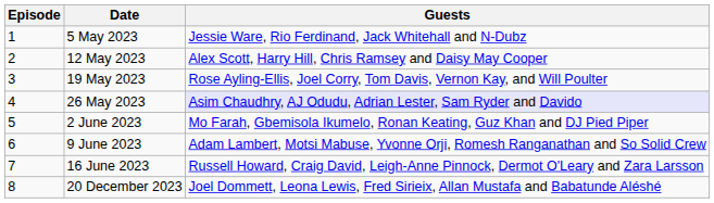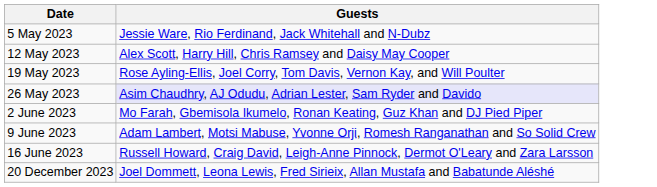 <table class="wikitable">
 <tr>
-<th>Episode</th>
 <th>Date</th>
 <th>Guests</th>
 </tr>
 <tr>
-<td>1</td>
 <td>5 May 2023</td>
 <td><a href='#'>Jessie Ware</a>, <a href='#'>Rio Ferdinand</a>, <a href='#'>Jack Whitehall</a> and <a href='#'>N-Dubz</a></td>
 </tr>
 <tr>
-<td>2</td>
 <td>12 May 2023</td>
 <td><a href='#'>Alex Scott</a>, <a href='#'>Harry Hill</a>, <a href='#'>Chris Ramsey</a> and <a href='#'>Daisy May Cooper</a></td>
 </tr>
 <tr>
-<td>3</td>
 <td>19 May 2023</td>
 <td><a href='#'>Rose Ayling-Ellis</a>, <a href='#'>Joel Corry</a>, <a href='#'>Tom Davis</a>, <a href='#'>Vernon Kay</a>, and <a href='#'>Will Poulter</a></td>
 </tr>
 <tr>
-<td>4</td>
 <td>26 May 2023</td>
 <td style="background: lavender;"><a href='#'>Asim Chaudhry</a>, <a href='#'>AJ Odudu</a>, <a href='#'>Adrian Lester</a>, <a href='#'>Sam Ryder</a> and <a href='#'>Davido</a></td>
 </tr>
 <tr>
-<td>5</td>
 <td>2 June 2023</td>
 <td><a href='#'>Mo Farah</a>, <a href='#'>Gbemisola Ikumelo</a>, <a href='#'>Ronan Keating</a>, <a href='#'>Guz Khan</a> and <a href='#'>DJ Pied Piper</a></td>
 </tr>
 <tr>
-<td>6</td>
 <td>9 June 2023</td>
 <td><a href='#'>Adam Lambert</a>, <a href='#'>Motsi Mabuse</a>, <a href='#'>Yvonne Orji</a>, <a href='#'>Romesh Ranganathan</a> and <a href='#'>So Solid Crew</a></td>
 </tr>
 <tr>
-<td>7</td>
 <td>16 June 2023</td>
 <td><a href='#'>Russell Howard</a>, <a href='#'>Craig David</a>, <a href='#'>Leigh-Anne Pinnock</a>, <a href='#'>Dermot O'Leary</a> and <a href='#'>Zara Larsson</a></td>
 </tr>
 <tr>
-<td>8</td>
 <td>20 December 2023</td>
 <td><a href='#'>Joel Dommett</a>, <a href='#'>Leona Lewis</a>, <a href='#'>Fred Sirieix</a>, <a href='#'>Allan Mustafa</a> and <a href='#'>Babatunde Aléshé</a></td>
 </tr>
 </table>
